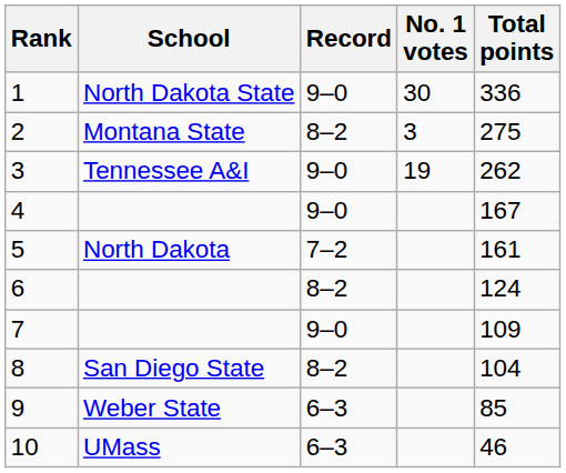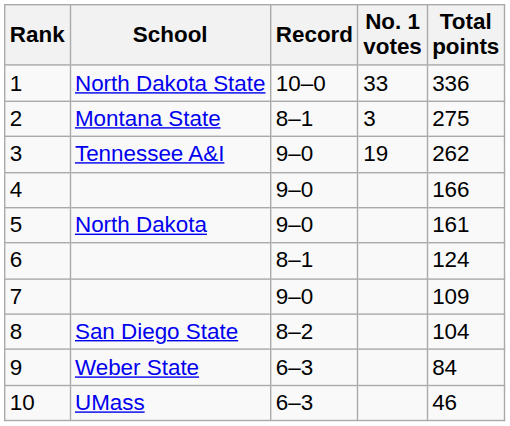 <table class="wikitable">
 <tr>
 <th>Rank</th>
 <th>School</th>
 <th>Record</th>
 <th>No. 1<br>votes</th>
 <th>Total<br>points</th>
 </tr>
 <tr>
 <td>1</td>
 <td><a href='#'>North Dakota State</a></td>
-<td>9–0</td>
-<td>30</td>
+<td>10–0</td>
+<td>33</td>
 <td>336</td>
 </tr>
 <tr>
 <td>2</td>
 <td><a href='#'>Montana State</a></td>
-<td>8–2</td>
+<td>8–1</td>
 <td>3</td>
 <td>275</td>
 </tr>
 <tr>
 <td>3</td>
 <td><a href='#'>Tennessee A&I</a></td>
 <td>9–0</td>
 <td>19</td>
 <td>262</td>
 </tr>
 <tr>
 <td>4</td>
 <td></td>
 <td>9–0</td>
 <td></td>
-<td>167</td>
+<td>166</td>
 </tr>
 <tr>
 <td>5</td>
 <td><a href='#'>North Dakota</a></td>
-<td>7–2</td>
+<td>9–0</td>
 <td></td>
 <td>161</td>
 </tr>
 <tr>
 <td>6</td>
 <td></td>
-<td>8–2</td>
+<td>8–1</td>
 <td></td>
 <td>124</td>
 </tr>
 <tr>
 <td>7</td>
 <td></td>
 <td>9–0</td>
 <td></td>
 <td>109</td>
 </tr>
 <tr>
 <td>8</td>
 <td><a href='#'>San Diego State</a></td>
 <td>8–2</td>
 <td></td>
 <td>104</td>
 </tr>
 <tr>
 <td>9</td>
 <td><a href='#'>Weber State</a></td>
 <td>6–3</td>
 <td></td>
-<td>85</td>
+<td>84</td>
 </tr>
 <tr>
 <td>10</td>
 <td><a href='#'>UMass</a></td>
 <td>6–3</td>
 <td></td>
 <td>46</td>
 </tr>
 </table>
